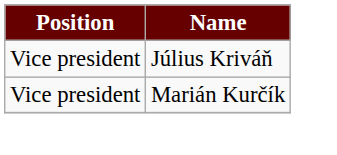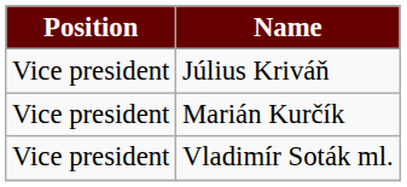 <table class=wikitable>
 <tr>
 <th style="color:white; background:#660000;">Position</th>
 <th style="color:white; background:#660000;">Name</th>
 </tr>
 <tr>
 <td>Vice president</td>
 <td> Július Kriváň</td>
 </tr>
 <tr>
 <td>Vice president</td>
 <td> Marián Kurčík</td>
 </tr>
 <tr>
+<td>Vice president</td>
+<td> Vladimír Soták ml.</td>
+</tr>
+<tr>
 </tr>
 </table>
